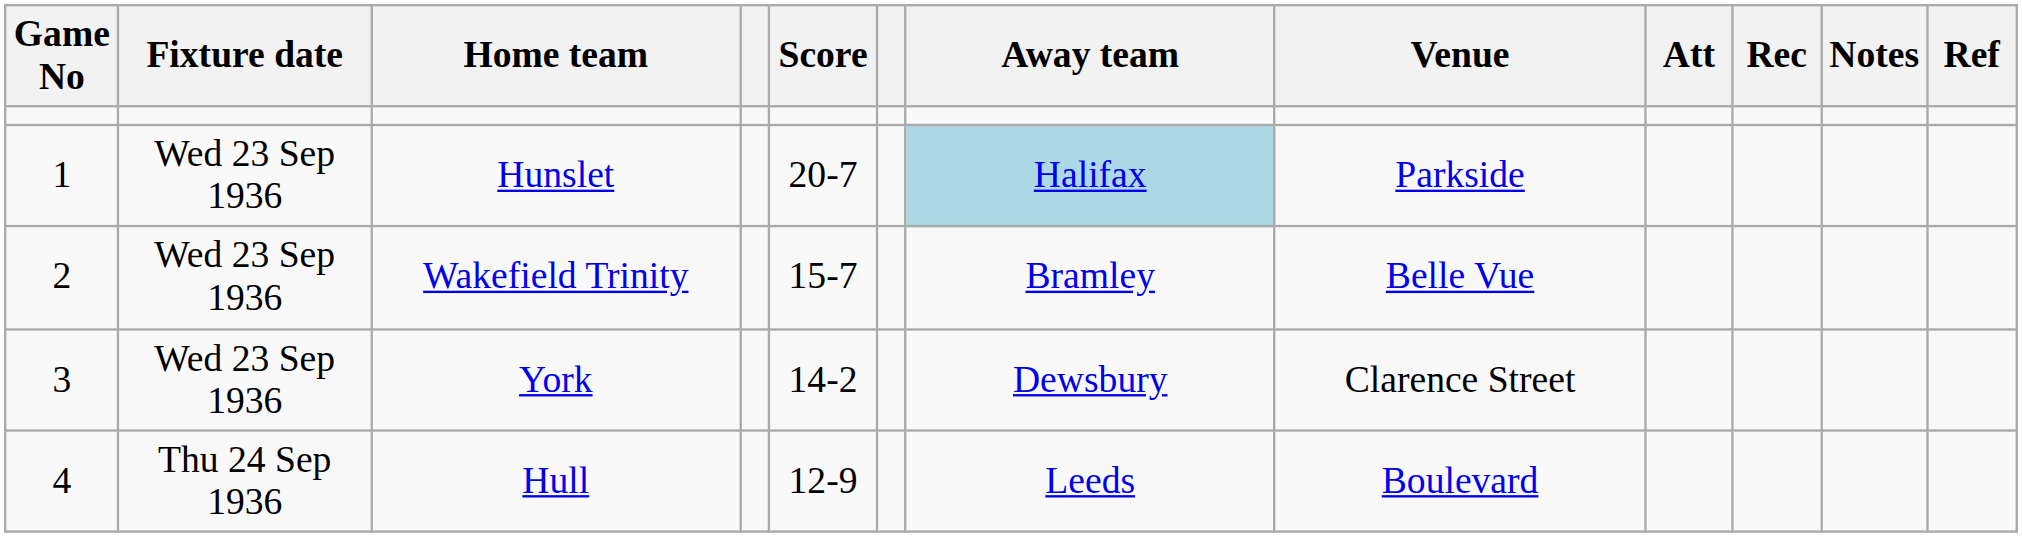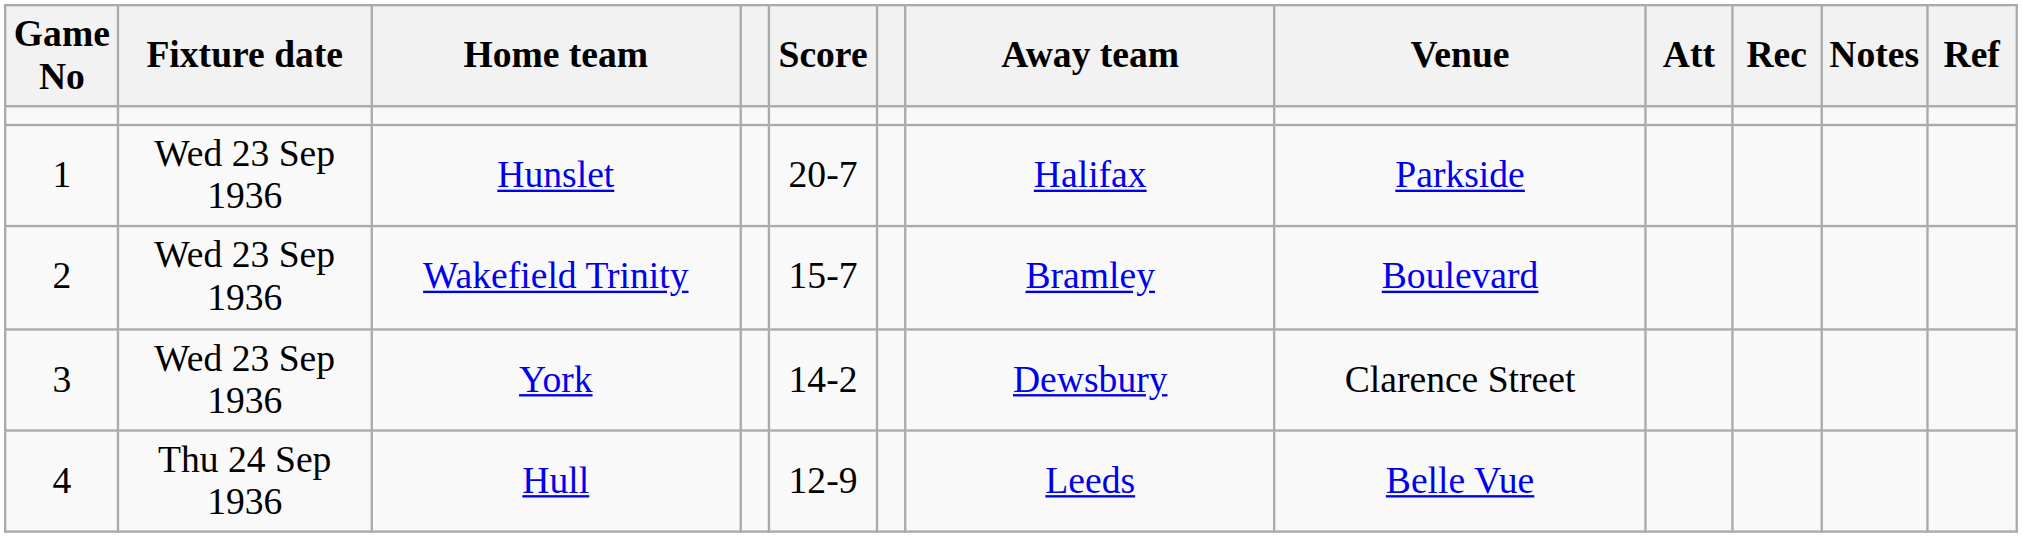 <table class="wikitable" style="text-align:center;">
 <tr>
 <th width=20 abbr="No">Game No</th>
 <th width=100 abbr="Date">Fixture date</th>
 <th width=150 abbr="Home team">Home team</th>
 <th width=5 abbr="space"></th>
 <th width=20 abbr="Score">Score</th>
 <th width=5 abbr="space"></th>
 <th width=150 abbr="Away team">Away team</th>
 <th width=150 abbr="Venue">Venue</th>
 <th width=30 abbr="Att">Att</th>
 <th width=30 abbr="Rec">Rec</th>
 <th width=20 abbr="Notes">Notes</th>
 <th width=30 abbr="Ref">Ref</th>
 </tr>
 <tr>
 <td></td>
 <td></td>
 <td></td>
 <td></td>
 <td></td>
 <td></td>
 <td></td>
 <td></td>
 <td></td>
 <td></td>
 <td></td>
 </tr>
 <tr>
 <td>1</td>
 <td>Wed 23 Sep 1936</td>
 <td><a href='#'>Hunslet</a></td>
 <td></td>
 <td>20-7</td>
 <td></td>
-<td style="background: lightblue;"><a href='#'>Halifax</a></td>
+<td><a href='#'>Halifax</a></td>
 <td><a href='#'>Parkside</a></td>
 <td></td>
 <td></td>
 <td></td>
 <td></td>
 </tr>
 <tr>
 <td>2</td>
 <td>Wed 23 Sep 1936</td>
 <td><a href='#'>Wakefield Trinity</a></td>
 <td></td>
 <td>15-7</td>
 <td></td>
 <td><a href='#'>Bramley</a></td>
-<td><a href='#'>Belle Vue</a></td>
+<td><a href='#'>Boulevard</a></td>
 <td></td>
 <td></td>
 <td></td>
 <td></td>
 </tr>
 <tr>
 <td>3</td>
 <td>Wed 23 Sep 1936</td>
 <td><a href='#'>York</a></td>
 <td></td>
 <td>14-2</td>
 <td></td>
 <td><a href='#'>Dewsbury</a></td>
 <td>Clarence Street</td>
 <td></td>
 <td></td>
 <td></td>
 <td></td>
 </tr>
 <tr>
 <td>4</td>
 <td>Thu 24 Sep 1936</td>
 <td><a href='#'>Hull</a></td>
 <td></td>
 <td>12-9</td>
 <td></td>
 <td><a href='#'>Leeds</a></td>
-<td><a href='#'>Boulevard</a></td>
+<td><a href='#'>Belle Vue</a></td>
 <td></td>
 <td></td>
 <td></td>
 <td></td>
 </tr>
 </table>
